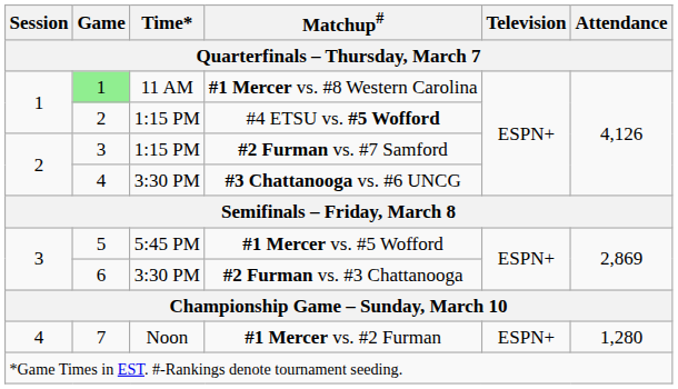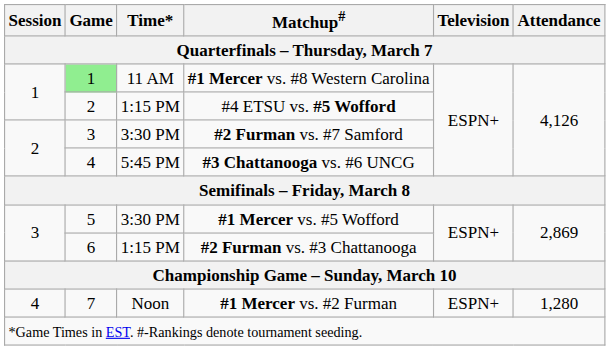 <table class="wikitable" style="font-size: 95%; text-align:center;">
 <tr>
 <th>Session</th>
 <th>Game</th>
 <th>Time*</th>
 <th>Matchup<sup>#</sup></th>
 <th>Television</th>
 <th>Attendance</th>
 </tr>
 <tr>
 <th colspan=6>Quarterfinals – Thursday, March 7</th>
 </tr>
 <tr>
 <td rowspan=2>1</td>
 <td style="background: lightgreen;">1</td>
 <td>11 AM</td>
 <td><strong>#1 Mercer</strong> vs. #8 Western Carolina</td>
 <td rowspan=4>ESPN+</td>
 <td rowspan=4>4,126</td>
 </tr>
 <tr>
 <td>2</td>
 <td>1:15 PM</td>
 <td>#4 ETSU vs. <strong>#5 Wofford</strong></td>
 </tr>
 <tr>
 <td rowspan=2>2</td>
 <td>3</td>
-<td>1:15 PM</td>
+<td>3:30 PM</td>
 <td><strong>#2 Furman</strong> vs. #7 Samford</td>
 </tr>
 <tr>
 <td>4</td>
-<td>3:30 PM</td>
+<td>5:45 PM</td>
 <td><strong>#3 Chattanooga</strong> vs. #6 UNCG</td>
 </tr>
 <tr>
 <th colspan=7>Semifinals – Friday, March 8</th>
 </tr>
 <tr>
 <td rowspan=2>3</td>
 <td>5</td>
-<td>5:45 PM</td>
+<td>3:30 PM</td>
 <td><strong>#1 Mercer</strong> vs. #5 Wofford</td>
 <td rowspan=2>ESPN+</td>
 <td rowspan=2>2,869</td>
 </tr>
 <tr>
 <td>6</td>
-<td>3:30 PM</td>
+<td>1:15 PM</td>
 <td><strong>#2 Furman</strong> vs. #3 Chattanooga</td>
 </tr>
 <tr>
 <th colspan=7>Championship Game – Sunday, March 10</th>
 </tr>
 <tr>
 <td>4</td>
 <td>7</td>
 <td>Noon</td>
 <td><strong>#1 Mercer</strong> vs. #2 Furman</td>
 <td>ESPN+</td>
 <td>1,280</td>
 </tr>
 <tr>
 <td colspan=6 style="text-align:left;"><small>*Game Times in <a href='#'>EST</a>. #-Rankings denote tournament seeding.</small></td>
 </tr>
 </table>
